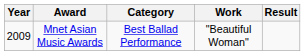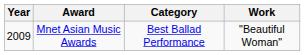 <table class="wikitable plainrowheaders" style="text-align:center; width:50%">
 <tr>
 <th>Year</th>
 <th>Award</th>
 <th>Category</th>
 <th>Work</th>
-<th>Result</th>
 </tr>
 <tr>
 <td>2009</td>
 <td><a href='#'>Mnet Asian Music Awards</a></td>
 <td><a href='#'>Best Ballad Performance</a></td>
 <td>"Beautiful Woman"</td>
-<td></td>
 </tr>
 </table>
